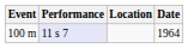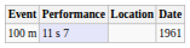 <table class="wikitable" style="border-collapse: collapse; font-size: 95%;">
 <tr>
 <th scope="col">Event</th>
 <th scope="col">Performance</th>
 <th scope="col">Location</th>
 <th scope="col">Date</th>
 </tr>
 <tr>
 <td>100 m</td>
 <td style="background: lavender;">11 s 7</td>
 <td></td>
-<td>1964</td>
+<td>1961</td>
 </tr>
 </table>
